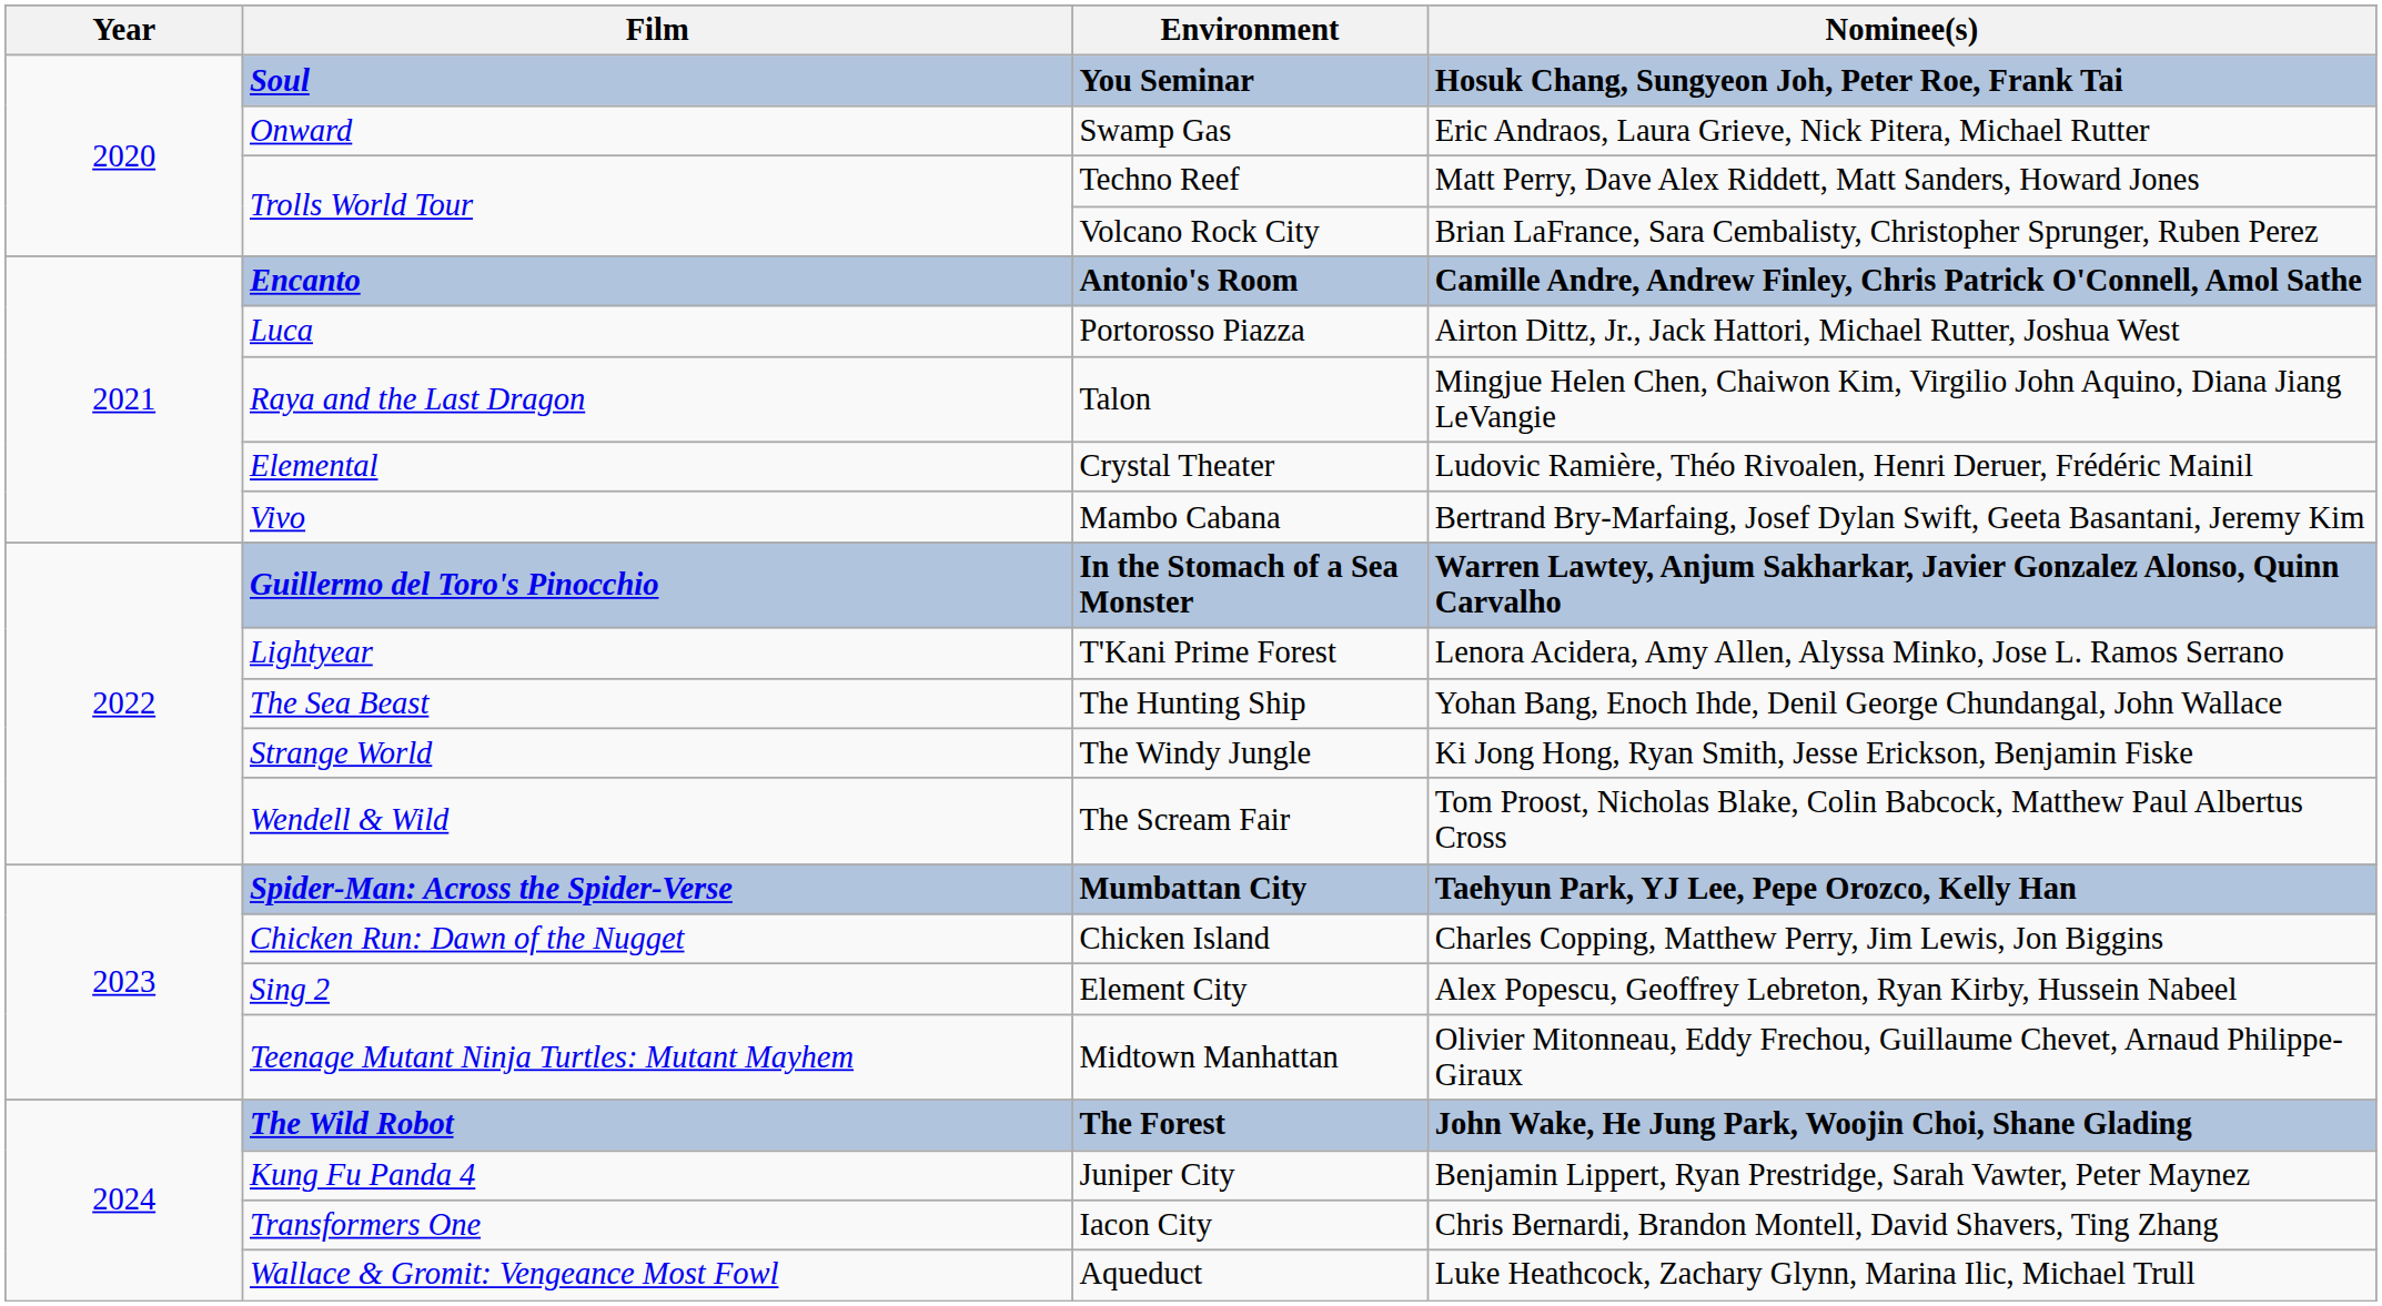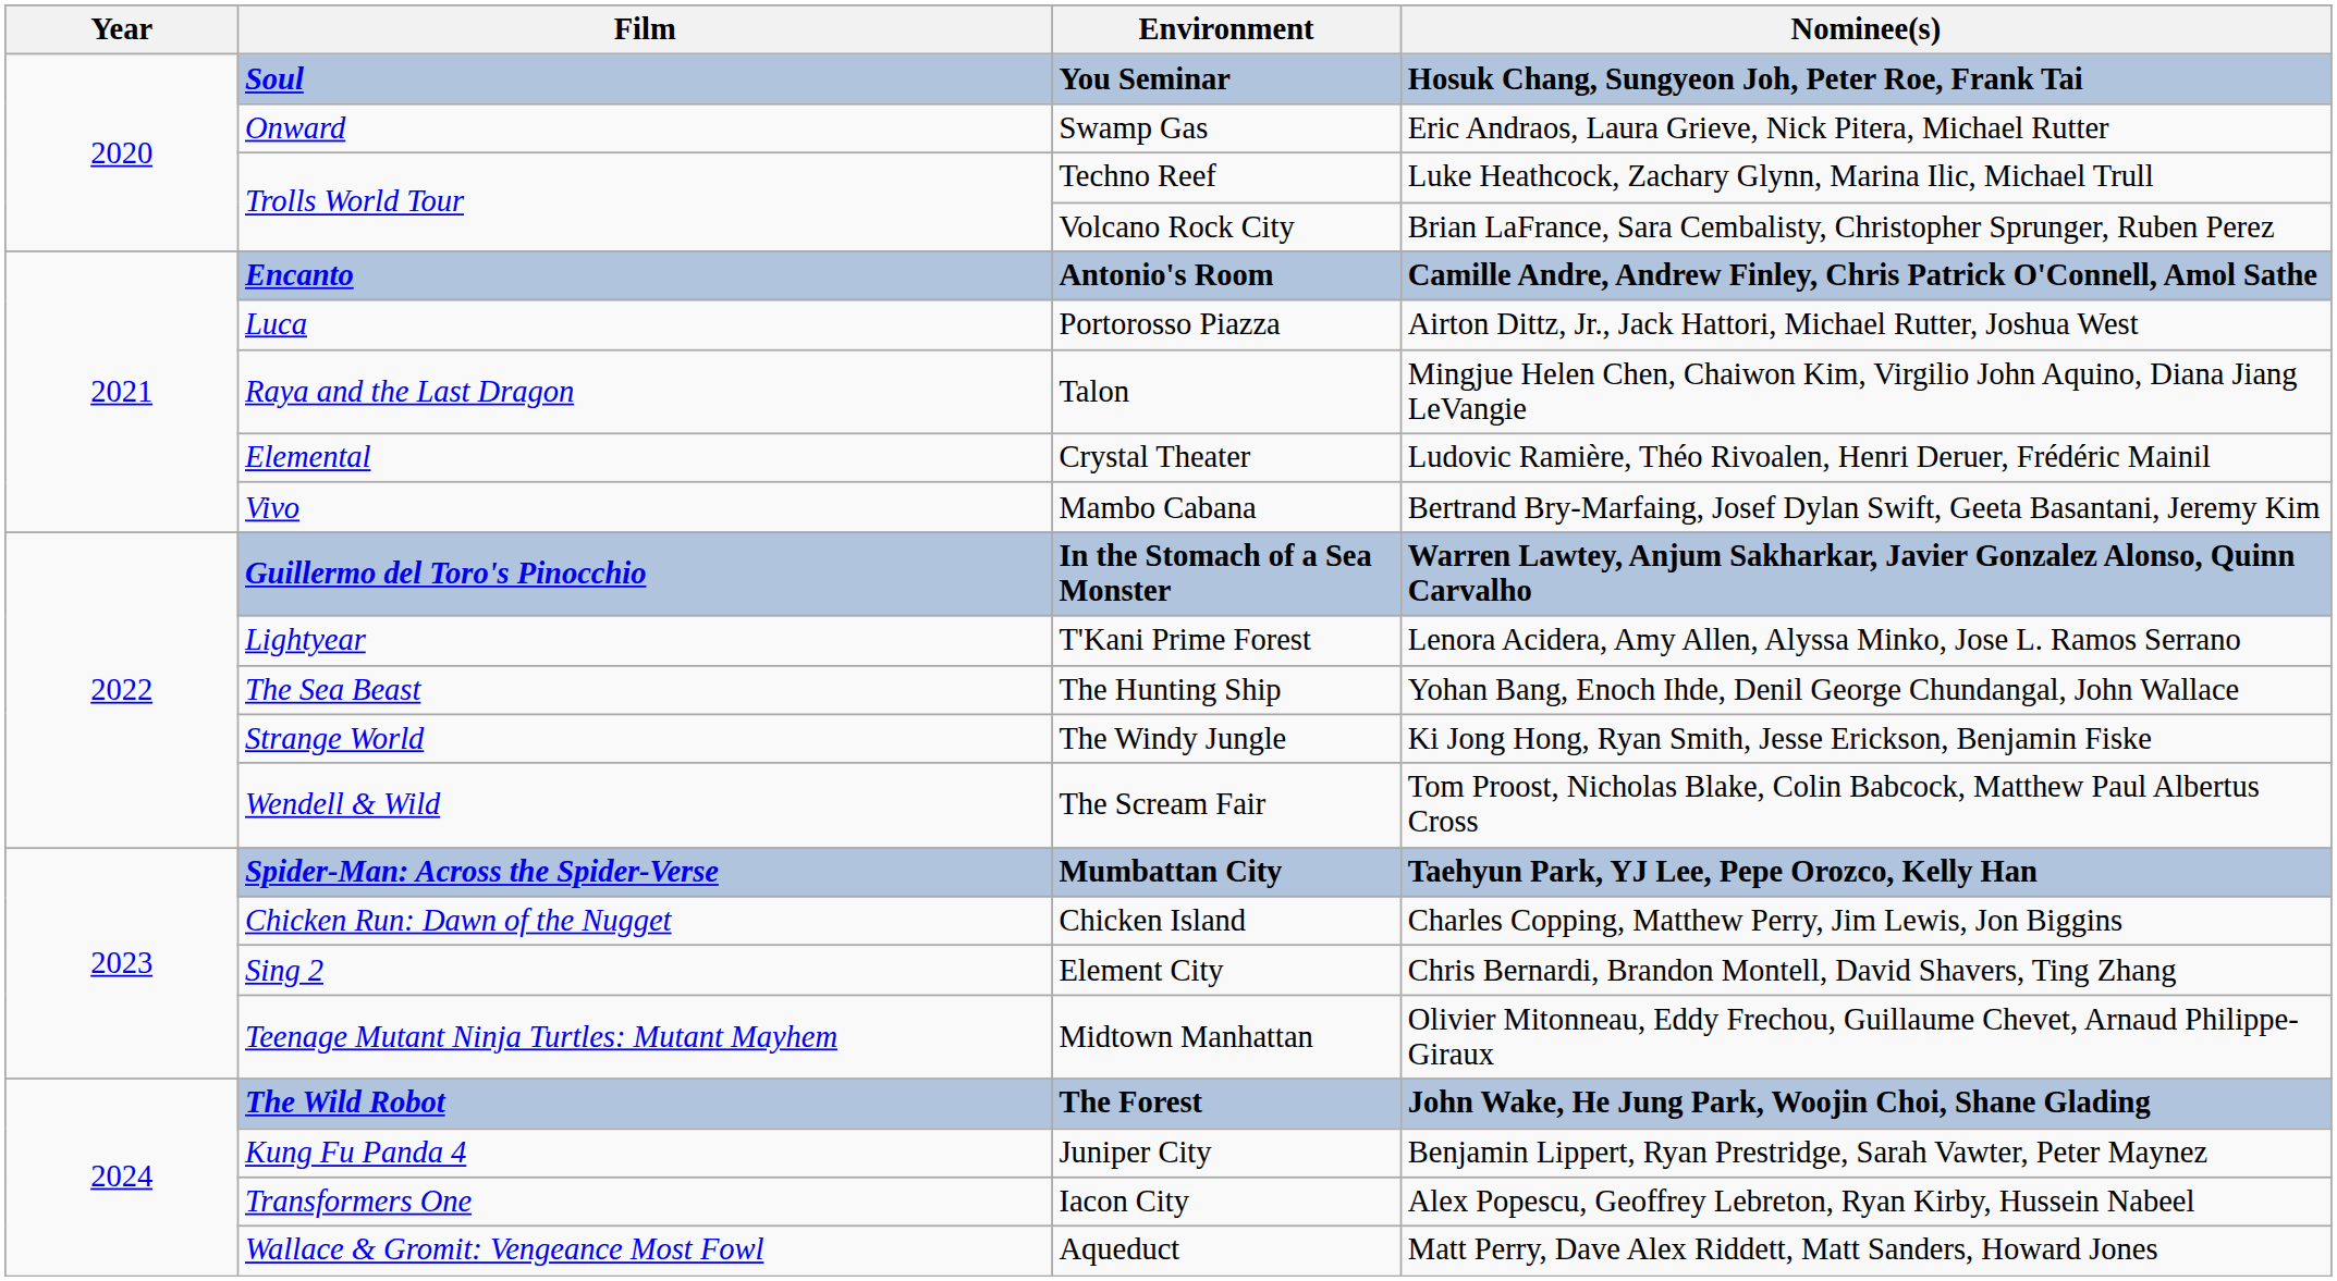 <table class="wikitable" width="95%" cellpadding="5">
 <tr>
 <th width="10%">Year</th>
 <th width="35%">Film</th>
 <th width="15%">Environment</th>
 <th width="45%">Nominee(s)</th>
 </tr>
 <tr>
 <td rowspan="4" style="text-align:center;"><a href='#'>2020</a><br></td>
 <td style="background:#B0C4DE;"><strong><em><a href='#'>Soul</a></em></strong></td>
 <td style="background:#B0C4DE;"><strong>You Seminar</strong></td>
 <td style="background:#B0C4DE;"><strong>Hosuk Chang, Sungyeon Joh, Peter Roe, Frank Tai</strong></td>
 </tr>
 <tr>
 <td><em><a href='#'>Onward</a></em></td>
 <td>Swamp Gas</td>
 <td>Eric Andraos, Laura Grieve, Nick Pitera, Michael Rutter</td>
 </tr>
 <tr>
 <td rowspan="2"><em><a href='#'>Trolls World Tour</a></em></td>
 <td>Techno Reef</td>
-<td>Matt Perry, Dave Alex Riddett, Matt Sanders, Howard Jones</td>
+<td>Luke Heathcock, Zachary Glynn, Marina Ilic, Michael Trull</td>
 </tr>
 <tr>
 <td>Volcano Rock City</td>
 <td>Brian LaFrance, Sara Cembalisty, Christopher Sprunger, Ruben Perez</td>
 </tr>
 <tr>
 <td rowspan="5" style="text-align:center;"><a href='#'>2021</a><br></td>
 <td style="background:#B0C4DE;"><strong><em><a href='#'>Encanto</a></em></strong></td>
 <td style="background:#B0C4DE;"><strong>Antonio's Room</strong></td>
 <td style="background:#B0C4DE;"><strong>Camille Andre, Andrew Finley, Chris Patrick O'Connell, Amol Sathe</strong></td>
 </tr>
 <tr>
 <td><em><a href='#'>Luca</a></em></td>
 <td>Portorosso Piazza</td>
 <td>Airton Dittz, Jr., Jack Hattori, Michael Rutter, Joshua West</td>
 </tr>
 <tr>
 <td><em><a href='#'>Raya and the Last Dragon</a></em></td>
 <td>Talon</td>
 <td>Mingjue Helen Chen, Chaiwon Kim, Virgilio John Aquino, Diana Jiang LeVangie</td>
 </tr>
 <tr>
 <td><em><a href='#'>Elemental</a></em></td>
 <td>Crystal Theater</td>
 <td>Ludovic Ramière, Théo Rivoalen, Henri Deruer, Frédéric Mainil</td>
 </tr>
 <tr>
 <td><em><a href='#'>Vivo</a></em></td>
 <td>Mambo Cabana</td>
 <td>Bertrand Bry-Marfaing, Josef Dylan Swift, Geeta Basantani, Jeremy Kim</td>
 </tr>
 <tr>
 <td rowspan="5" style="text-align:center;"><a href='#'>2022</a><br></td>
 <td style="background:#B0C4DE;"><strong><em><a href='#'>Guillermo del Toro's Pinocchio</a></em></strong></td>
 <td style="background:#B0C4DE;"><strong>In the Stomach of a Sea Monster</strong></td>
 <td style="background:#B0C4DE;"><strong>Warren Lawtey, Anjum Sakharkar, Javier Gonzalez Alonso, Quinn Carvalho</strong></td>
 </tr>
 <tr>
 <td><em><a href='#'>Lightyear</a></em></td>
 <td>T'Kani Prime Forest</td>
 <td>Lenora Acidera, Amy Allen, Alyssa  Minko, Jose L. Ramos Serrano</td>
 </tr>
 <tr>
 <td><em><a href='#'>The Sea Beast</a></em></td>
 <td>The Hunting Ship</td>
 <td>Yohan Bang, Enoch Ihde, Denil George Chundangal, John Wallace</td>
 </tr>
 <tr>
 <td><em><a href='#'>Strange World</a></em></td>
 <td>The Windy Jungle</td>
 <td>Ki Jong Hong, Ryan Smith, Jesse  Erickson, Benjamin Fiske</td>
 </tr>
 <tr>
 <td><em><a href='#'>Wendell & Wild</a></em></td>
 <td>The Scream Fair</td>
 <td>Tom Proost, Nicholas Blake, Colin Babcock, Matthew Paul Albertus Cross</td>
 </tr>
 <tr>
 <td rowspan="4" style="text-align:center;"><a href='#'>2023</a><br></td>
 <td style="background:#B0C4DE;"><strong><em><a href='#'>Spider-Man: Across the Spider-Verse</a></em></strong></td>
 <td style="background:#B0C4DE;"><strong>Mumbattan City</strong></td>
 <td style="background:#B0C4DE"><strong>Taehyun Park, YJ Lee, Pepe Orozco, Kelly Han</strong></td>
 </tr>
 <tr>
 <td><em><a href='#'>Chicken Run: Dawn of the Nugget</a></em></td>
 <td>Chicken Island</td>
 <td>Charles Copping, Matthew Perry, Jim Lewis, Jon Biggins</td>
 </tr>
 <tr>
 <td><em><a href='#'>Sing 2</a></em></td>
 <td>Element City</td>
-<td>Alex Popescu, Geoffrey Lebreton, Ryan Kirby, Hussein Nabeel</td>
+<td>Chris Bernardi, Brandon Montell, David Shavers, Ting Zhang</td>
 </tr>
 <tr>
 <td><em><a href='#'>Teenage Mutant Ninja Turtles: Mutant Mayhem</a></em></td>
 <td>Midtown Manhattan</td>
 <td>Olivier Mitonneau, Eddy Frechou, Guillaume Chevet, Arnaud Philippe-Giraux</td>
 </tr>
 <tr>
 <td rowspan="4" style="text-align:center;"><a href='#'>2024</a><br></td>
 <td style="background:#B0C4DE;"><strong><em><a href='#'>The Wild Robot</a></em></strong></td>
 <td style="background:#B0C4DE;"><strong>The Forest</strong></td>
 <td style="background:#B0C4DE"><strong>John Wake, He Jung Park, Woojin Choi, Shane Glading</strong></td>
 </tr>
 <tr>
 <td><em><a href='#'>Kung Fu Panda 4</a></em></td>
 <td>Juniper City</td>
 <td>Benjamin Lippert, Ryan Prestridge, Sarah Vawter, Peter Maynez</td>
 </tr>
 <tr>
 <td><em><a href='#'>Transformers One</a></em></td>
 <td>Iacon City</td>
-<td>Chris Bernardi, Brandon Montell, David Shavers, Ting Zhang</td>
+<td>Alex Popescu, Geoffrey Lebreton, Ryan Kirby, Hussein Nabeel</td>
 </tr>
 <tr>
 <td><em><a href='#'>Wallace & Gromit: Vengeance Most Fowl</a></em></td>
 <td>Aqueduct</td>
-<td>Luke Heathcock, Zachary Glynn, Marina Ilic, Michael Trull</td>
+<td>Matt Perry, Dave Alex Riddett, Matt Sanders, Howard Jones</td>
 </tr>
 </table>
